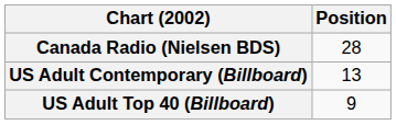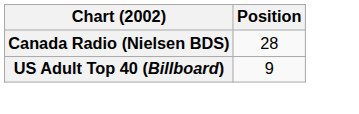 <table class="wikitable sortable plainrowheaders" style="text-align:center">
 <tr>
 <th scope="col">Chart (2002)</th>
 <th scope="col">Position</th>
 </tr>
 <tr>
 <th scope="row">Canada Radio (Nielsen BDS)</th>
 <td>28</td>
 </tr>
 <tr>
-<th scope="row">US Adult Contemporary (<em>Billboard</em>)</th>
-<td>13</td>
-</tr>
-<tr>
 <th scope="row">US Adult Top 40 (<em>Billboard</em>)</th>
 <td>9</td>
 </tr>
 </table>
